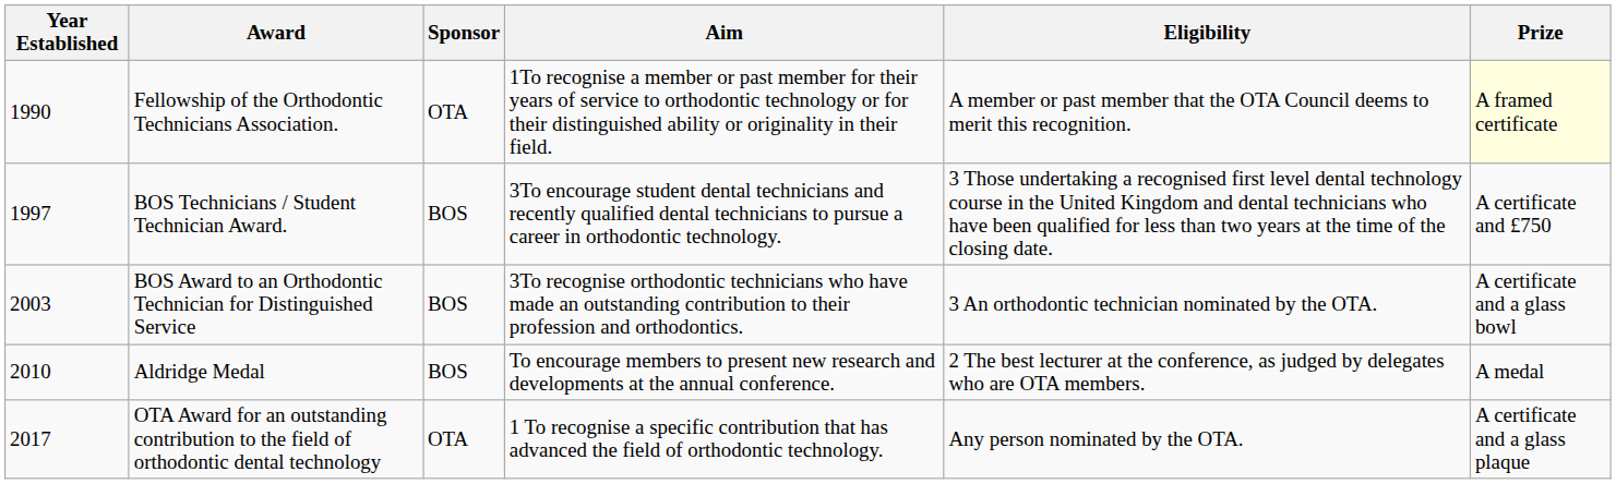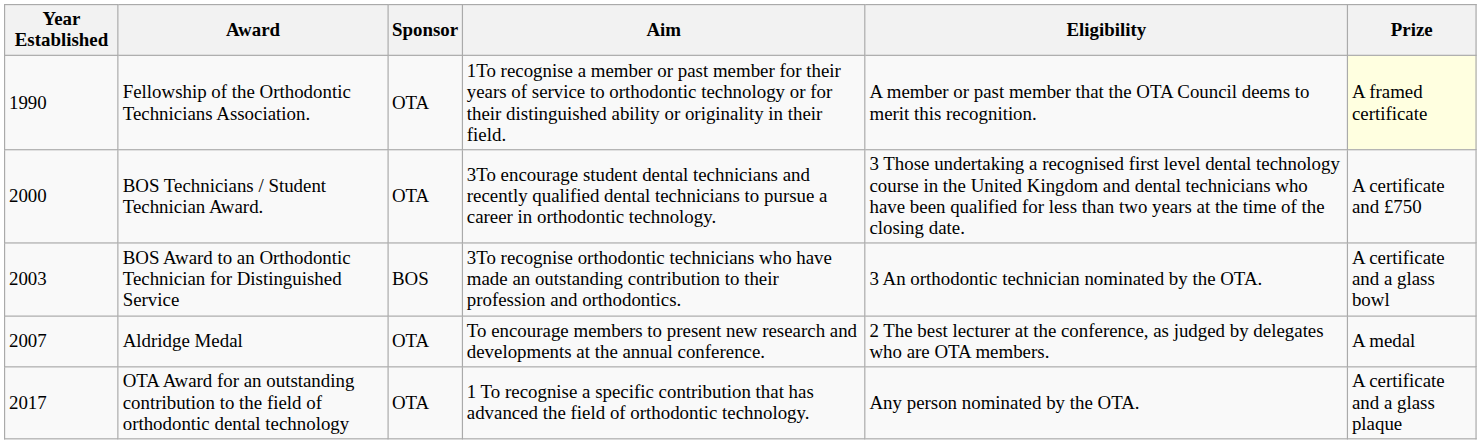 <table class="wikitable sortable">
 <tr>
 <th>Year Established</th>
 <th>Award</th>
 <th>Sponsor</th>
 <th>Aim</th>
 <th>Eligibility</th>
 <th>Prize</th>
 </tr>
 <tr>
 <td>1990</td>
 <td>Fellowship of the Orthodontic Technicians Association.</td>
 <td>OTA</td>
 <td><span>1</span>To recognise a member or past member for their years of service to orthodontic technology or for their distinguished ability or originality in their field.</td>
 <td>A member or past member that the OTA Council deems to merit this recognition.</td>
 <td style="background: lightyellow;">A framed certificate</td>
 </tr>
 <tr>
-<td>1997</td>
+<td>2000</td>
 <td>BOS Technicians / Student Technician Award.</td>
-<td>BOS</td>
+<td>OTA</td>
 <td><span>3</span>To encourage student dental technicians and recently qualified dental technicians to pursue a career in orthodontic technology.</td>
 <td><span>3</span> Those undertaking a recognised first level dental technology course in the United Kingdom and dental technicians who have been qualified for less than two years at the time of the closing date.</td>
 <td>A certificate and £750</td>
 </tr>
 <tr>
 <td>2003</td>
 <td>BOS Award to an Orthodontic Technician for Distinguished Service</td>
 <td>BOS</td>
 <td><span>3</span>To recognise orthodontic technicians who have made an outstanding contribution to their profession and orthodontics.</td>
 <td><span>3</span> An orthodontic technician nominated by the OTA.</td>
 <td>A certificate and a glass bowl</td>
 </tr>
 <tr>
-<td>2010</td>
+<td>2007</td>
 <td>Aldridge Medal</td>
-<td>BOS</td>
+<td>OTA</td>
 <td>To encourage members to present new research and developments at the annual conference.</td>
 <td><span>2</span> The best lecturer at the conference, as judged by delegates who are OTA members.</td>
 <td>A medal</td>
 </tr>
 <tr>
 <td>2017</td>
 <td>OTA Award for an outstanding contribution to the field of orthodontic dental technology</td>
 <td>OTA</td>
 <td><span>1</span> To recognise a specific contribution that has advanced the field of orthodontic technology.</td>
 <td>Any person nominated by the OTA.</td>
 <td>A certificate and a glass plaque</td>
 </tr>
 </table>
